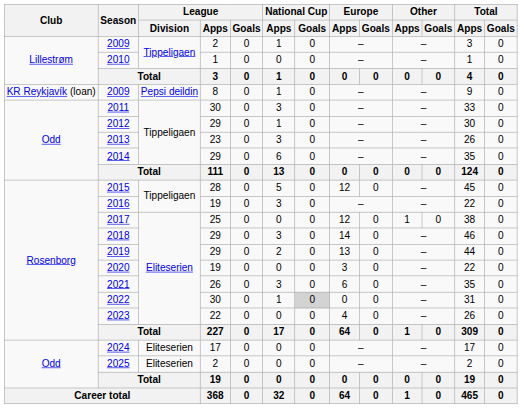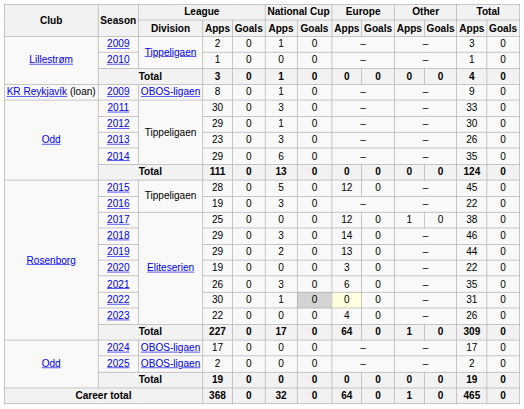 <table class="wikitable" style="text-align:center">
 <tr>
 <th rowspan="2">Club</th>
 <th rowspan="2">Season</th>
 <th colspan="3">League</th>
 <th colspan="2">National Cup</th>
 <th colspan="2">Europe</th>
 <th colspan="2">Other</th>
 <th colspan="2">Total</th>
 </tr>
 <tr>
 <th>Division</th>
 <th>Apps</th>
 <th>Goals</th>
 <th>Apps</th>
 <th>Goals</th>
 <th>Apps</th>
 <th>Goals</th>
 <th>Apps</th>
 <th>Goals</th>
 <th>Apps</th>
 <th>Goals</th>
 </tr>
 <tr>
 <td rowspan="3"><a href='#'>Lillestrøm</a></td>
 <td><a href='#'>2009</a></td>
 <td rowspan="2"><a href='#'>Tippeligaen</a></td>
 <td>2</td>
 <td>0</td>
 <td>1</td>
 <td>0</td>
 <td colspan="2">–</td>
 <td colspan="2">–</td>
 <td>3</td>
 <td>0</td>
 </tr>
 <tr>
 <td><a href='#'>2010</a></td>
 <td>1</td>
 <td>0</td>
 <td>0</td>
 <td>0</td>
 <td colspan="2">–</td>
 <td colspan="2">–</td>
 <td>1</td>
 <td>0</td>
 </tr>
 <tr>
 <th colspan="2">Total</th>
 <th>3</th>
 <th>0</th>
 <th>1</th>
 <th>0</th>
 <th>0</th>
 <th>0</th>
 <th>0</th>
 <th>0</th>
 <th>4</th>
 <th>0</th>
 </tr>
 <tr>
 <td><a href='#'>KR Reykjavík</a> (loan)</td>
 <td><a href='#'>2009</a></td>
-<td><a href='#'>Pepsi deildin</a></td>
+<td rowspan="1"><a href='#'>OBOS-ligaen</a></td>
 <td>8</td>
 <td>0</td>
 <td>1</td>
 <td>0</td>
 <td colspan="2">–</td>
 <td colspan="2">–</td>
 <td>9</td>
 <td>0</td>
 </tr>
 <tr>
 <td rowspan="5"><a href='#'>Odd</a></td>
 <td><a href='#'>2011</a></td>
 <td rowspan="4">Tippeligaen</td>
 <td>30</td>
 <td>0</td>
 <td>3</td>
 <td>0</td>
 <td colspan="2">–</td>
 <td colspan="2">–</td>
 <td>33</td>
 <td>0</td>
 </tr>
 <tr>
 <td><a href='#'>2012</a></td>
 <td>29</td>
 <td>0</td>
 <td>1</td>
 <td>0</td>
 <td colspan="2">–</td>
 <td colspan="2">–</td>
 <td>30</td>
 <td>0</td>
 </tr>
 <tr>
 <td><a href='#'>2013</a></td>
 <td>23</td>
 <td>0</td>
 <td>3</td>
 <td>0</td>
 <td colspan="2">–</td>
 <td colspan="2">–</td>
 <td>26</td>
 <td>0</td>
 </tr>
 <tr>
 <td><a href='#'>2014</a></td>
 <td>29</td>
 <td>0</td>
 <td>6</td>
 <td>0</td>
 <td colspan="2">–</td>
 <td colspan="2">–</td>
 <td>35</td>
 <td>0</td>
 </tr>
 <tr>
 <th colspan="2">Total</th>
 <th>111</th>
 <th>0</th>
 <th>13</th>
 <th>0</th>
 <th>0</th>
 <th>0</th>
 <th>0</th>
 <th>0</th>
 <th>124</th>
 <th>0</th>
 </tr>
 <tr>
 <td rowspan="10"><a href='#'>Rosenborg</a></td>
 <td><a href='#'>2015</a></td>
 <td rowspan="2">Tippeligaen</td>
 <td>28</td>
 <td>0</td>
 <td>5</td>
 <td>0</td>
 <td>12</td>
 <td>0</td>
 <td colspan="2">–</td>
 <td>45</td>
 <td>0</td>
 </tr>
 <tr>
 <td><a href='#'>2016</a></td>
 <td>19</td>
 <td>0</td>
 <td>3</td>
 <td>0</td>
 <td colspan="2">–</td>
 <td colspan="2">–</td>
 <td>22</td>
 <td>0</td>
 </tr>
 <tr>
 <td><a href='#'>2017</a></td>
 <td rowspan="7"><a href='#'>Eliteserien</a></td>
 <td>25</td>
 <td>0</td>
 <td>0</td>
 <td>0</td>
 <td>12</td>
 <td>0</td>
 <td>1</td>
 <td>0</td>
 <td>38</td>
 <td>0</td>
 </tr>
 <tr>
 <td><a href='#'>2018</a></td>
 <td>29</td>
 <td>0</td>
 <td>3</td>
 <td>0</td>
 <td>14</td>
 <td>0</td>
 <td colspan="2">–</td>
 <td>46</td>
 <td>0</td>
 </tr>
 <tr>
 <td><a href='#'>2019</a></td>
 <td>29</td>
 <td>0</td>
 <td>2</td>
 <td>0</td>
 <td>13</td>
 <td>0</td>
 <td colspan="2">–</td>
 <td>44</td>
 <td>0</td>
 </tr>
 <tr>
 <td><a href='#'>2020</a></td>
 <td>19</td>
 <td>0</td>
 <td>0</td>
 <td>0</td>
 <td>3</td>
 <td>0</td>
 <td colspan="2">–</td>
 <td>22</td>
 <td>0</td>
 </tr>
 <tr>
 <td><a href='#'>2021</a></td>
 <td>26</td>
 <td>0</td>
 <td>3</td>
 <td>0</td>
 <td>6</td>
 <td>0</td>
 <td colspan="2">–</td>
 <td>35</td>
 <td>0</td>
 </tr>
 <tr>
 <td><a href='#'>2022</a></td>
 <td>30</td>
 <td>0</td>
 <td>1</td>
 <td style="background: lightgrey;">0</td>
-<td>0</td>
+<td style="background: lightyellow;">0</td>
 <td>0</td>
 <td colspan="2">–</td>
 <td>31</td>
 <td>0</td>
 </tr>
 <tr>
 <td><a href='#'>2023</a></td>
 <td>22</td>
 <td>0</td>
 <td>0</td>
 <td>0</td>
 <td>4</td>
 <td>0</td>
 <td colspan="2">–</td>
 <td>26</td>
 <td>0</td>
 </tr>
 <tr>
 <th colspan="2">Total</th>
 <th>227</th>
 <th>0</th>
 <th>17</th>
 <th>0</th>
 <th>64</th>
 <th>0</th>
 <th>1</th>
 <th>0</th>
 <th>309</th>
 <th>0</th>
 </tr>
 <tr>
 <td rowspan="3"><a href='#'>Odd</a></td>
 <td><a href='#'>2024</a></td>
-<td rowspan="1">Eliteserien</td>
+<td rowspan="1"><a href='#'>OBOS-ligaen</a></td>
 <td>17</td>
 <td>0</td>
 <td>0</td>
 <td>0</td>
 <td colspan="2">–</td>
 <td colspan="2">–</td>
 <td>17</td>
 <td>0</td>
 </tr>
 <tr>
 <td><a href='#'>2025</a></td>
-<td rowspan="1">Eliteserien</td>
+<td rowspan="1"><a href='#'>OBOS-ligaen</a></td>
 <td>2</td>
 <td>0</td>
 <td>0</td>
 <td>0</td>
 <td colspan="2">–</td>
 <td colspan="2">–</td>
 <td>2</td>
 <td>0</td>
 </tr>
 <tr>
 <th colspan="2">Total</th>
 <th>19</th>
 <th>0</th>
 <th>0</th>
 <th>0</th>
 <th>0</th>
 <th>0</th>
 <th>0</th>
 <th>0</th>
 <th>19</th>
 <th>0</th>
 </tr>
 <tr>
 <th colspan="3">Career total</th>
 <th>368</th>
 <th>0</th>
 <th>32</th>
 <th>0</th>
 <th>64</th>
 <th>0</th>
 <th>1</th>
 <th>0</th>
 <th>465</th>
 <th>0</th>
 </tr>
 </table>
